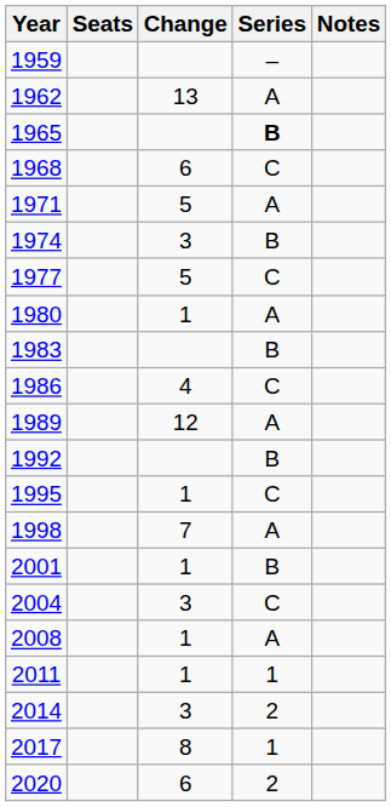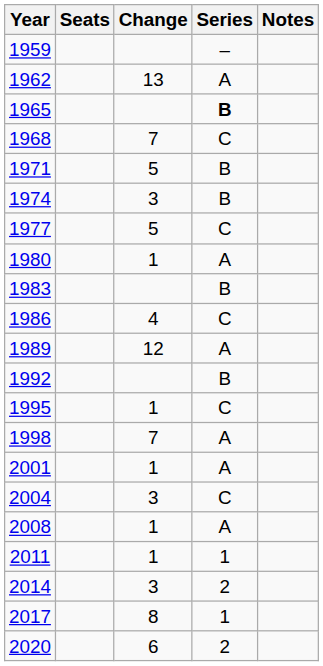 <table class="wikitable" style="font-size:95%;text-align:center;">
 <tr>
 <th>Year</th>
 <th>Seats</th>
 <th>Change</th>
 <th>Series</th>
 <th>Notes</th>
 </tr>
 <tr>
 <td><a href='#'>1959</a></td>
 <td></td>
 <td></td>
 <td>–</td>
 <td></td>
 </tr>
 <tr>
 <td><a href='#'>1962</a></td>
 <td></td>
 <td>13</td>
 <td>A</td>
 <td></td>
 </tr>
 <tr>
 <td><a href='#'>1965</a></td>
 <td></td>
 <td></td>
 <td><strong>B</strong></td>
 <td></td>
 </tr>
 <tr>
 <td><a href='#'>1968</a></td>
 <td></td>
-<td>6</td>
+<td>7</td>
 <td>C</td>
 <td></td>
 </tr>
 <tr>
 <td><a href='#'>1971</a></td>
 <td></td>
 <td>5</td>
-<td>A</td>
+<td>B</td>
 <td></td>
 </tr>
 <tr>
 <td><a href='#'>1974</a></td>
 <td></td>
 <td>3</td>
 <td>B</td>
 <td></td>
 </tr>
 <tr>
 <td><a href='#'>1977</a></td>
 <td></td>
 <td>5</td>
 <td>C</td>
 <td></td>
 </tr>
 <tr>
 <td><a href='#'>1980</a></td>
 <td></td>
 <td>1</td>
 <td>A</td>
 <td></td>
 </tr>
 <tr>
 <td><a href='#'>1983</a></td>
 <td></td>
 <td></td>
 <td>B</td>
 <td></td>
 </tr>
 <tr>
 <td><a href='#'>1986</a></td>
 <td></td>
 <td>4</td>
 <td>C</td>
 <td></td>
 </tr>
 <tr>
 <td><a href='#'>1989</a></td>
 <td></td>
 <td>12</td>
 <td>A</td>
 <td></td>
 </tr>
 <tr>
 <td><a href='#'>1992</a></td>
 <td></td>
 <td></td>
 <td>B</td>
 <td></td>
 </tr>
 <tr>
 <td><a href='#'>1995</a></td>
 <td></td>
 <td>1</td>
 <td>C</td>
 <td></td>
 </tr>
 <tr>
 <td><a href='#'>1998</a></td>
 <td></td>
 <td>7</td>
 <td>A</td>
 <td></td>
 </tr>
 <tr>
 <td><a href='#'>2001</a></td>
 <td></td>
 <td>1</td>
-<td>B</td>
+<td>A</td>
 <td></td>
 </tr>
 <tr>
 <td><a href='#'>2004</a></td>
 <td></td>
 <td>3</td>
 <td>C</td>
 <td></td>
 </tr>
 <tr>
 <td><a href='#'>2008</a></td>
 <td></td>
 <td>1</td>
 <td>A</td>
 <td></td>
 </tr>
 <tr>
 <td><a href='#'>2011</a></td>
 <td></td>
 <td>1</td>
 <td>1</td>
 <td></td>
 </tr>
 <tr>
 <td><a href='#'>2014</a></td>
 <td></td>
 <td>3</td>
 <td>2</td>
 <td></td>
 </tr>
 <tr>
 <td><a href='#'>2017</a></td>
 <td></td>
 <td>8</td>
 <td>1</td>
 <td></td>
 </tr>
 <tr>
 <td><a href='#'>2020</a></td>
 <td></td>
 <td>6</td>
 <td>2</td>
 <td></td>
 </tr>
 </table>
